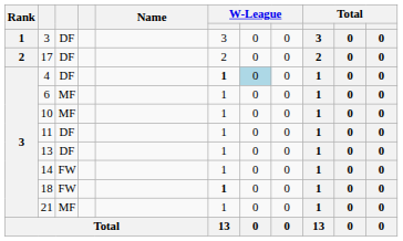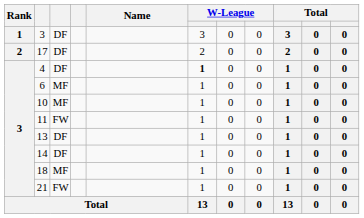 <table class="wikitable sortable" style="text-align:center;">
 <tr>
 <th rowspan="2" width="15">Rank</th>
 <th rowspan="2" width="15"></th>
 <th rowspan="2" width="15"></th>
 <th rowspan="2" width="15"></th>
 <th rowspan="2" width="145">Name</th>
 <th colspan="3" width="120"><a href='#'>W-League</a></th>
 <th colspan="3" width="120">Total</th>
 </tr>
 <tr>
 <th style="width:30px"></th>
 <th style="width:30px"></th>
 <th style="width:30px"></th>
 <th style="width:30px"></th>
 <th style="width:30px"></th>
 <th style="width:30px"></th>
 </tr>
 <tr>
 <th>1</th>
 <td>3</td>
 <td>DF</td>
 <td></td>
 <td align="left"><br></td>
 <td>3</td>
 <td>0</td>
 <td>0<br></td>
 <th>3</th>
 <th>0</th>
 <th>0</th>
 </tr>
 <tr>
 <th>2</th>
 <td>17</td>
 <td>DF</td>
 <td></td>
 <td align="left"><br></td>
 <td>2</td>
 <td>0</td>
 <td>0<br></td>
 <th>2</th>
 <th>0</th>
 <th>0</th>
 </tr>
 <tr>
 <th rowspan="8">3</th>
 <td>4</td>
 <td>DF</td>
 <td></td>
 <td align="left"><br></td>
 <td><strong>1</strong></td>
-<td style="background: lightblue;">0</td>
+<td>0</td>
 <td>0<br></td>
 <th>1</th>
 <th>0</th>
 <th>0</th>
 </tr>
 <tr>
 <td>6</td>
 <td>MF</td>
 <td></td>
 <td align="left"><br></td>
 <td>1</td>
 <td>0</td>
 <td>0<br></td>
 <th>1</th>
 <th>0</th>
 <th>0</th>
 </tr>
 <tr>
 <td>10</td>
 <td>MF</td>
 <td></td>
 <td align="left"><br></td>
 <td>1</td>
 <td>0</td>
 <td>0<br></td>
 <th>1</th>
 <th>0</th>
 <th>0</th>
 </tr>
 <tr>
 <td>11</td>
-<td>DF</td>
+<td>FW</td>
 <td></td>
 <td align="left"><br></td>
 <td>1</td>
 <td>0</td>
 <td>0<br></td>
 <th>1</th>
 <th>0</th>
 <th>0</th>
 </tr>
 <tr>
 <td>13</td>
 <td>DF</td>
 <td></td>
 <td align="left"><br></td>
 <td>1</td>
 <td>0</td>
 <td>0<br></td>
 <th>1</th>
 <th>0</th>
 <th>0</th>
 </tr>
 <tr>
 <td>14</td>
-<td>FW</td>
+<td>DF</td>
 <td></td>
 <td align="left"><br></td>
 <td>1</td>
 <td>0</td>
 <td>0<br></td>
 <th>1</th>
 <th>0</th>
 <th>0</th>
 </tr>
 <tr>
 <td>18</td>
-<td>FW</td>
+<td>MF</td>
 <td></td>
 <td align="left"><br></td>
-<td><strong>1</strong></td>
+<td>1</td>
 <td>0</td>
 <td>0<br></td>
 <th>1</th>
 <th>0</th>
 <th>0</th>
 </tr>
 <tr>
 <td>21</td>
-<td>MF</td>
+<td>FW</td>
 <td></td>
 <td align="left"><br></td>
 <td>1</td>
 <td>0</td>
 <td>0<br></td>
 <th>1</th>
 <th>0</th>
 <th>0</th>
 </tr>
 <tr>
 <th colspan="5">Total<br></th>
 <th>13</th>
 <th>0</th>
 <th>0<br></th>
 <th>13</th>
 <th>0</th>
 <th>0</th>
 </tr>
 </table>
